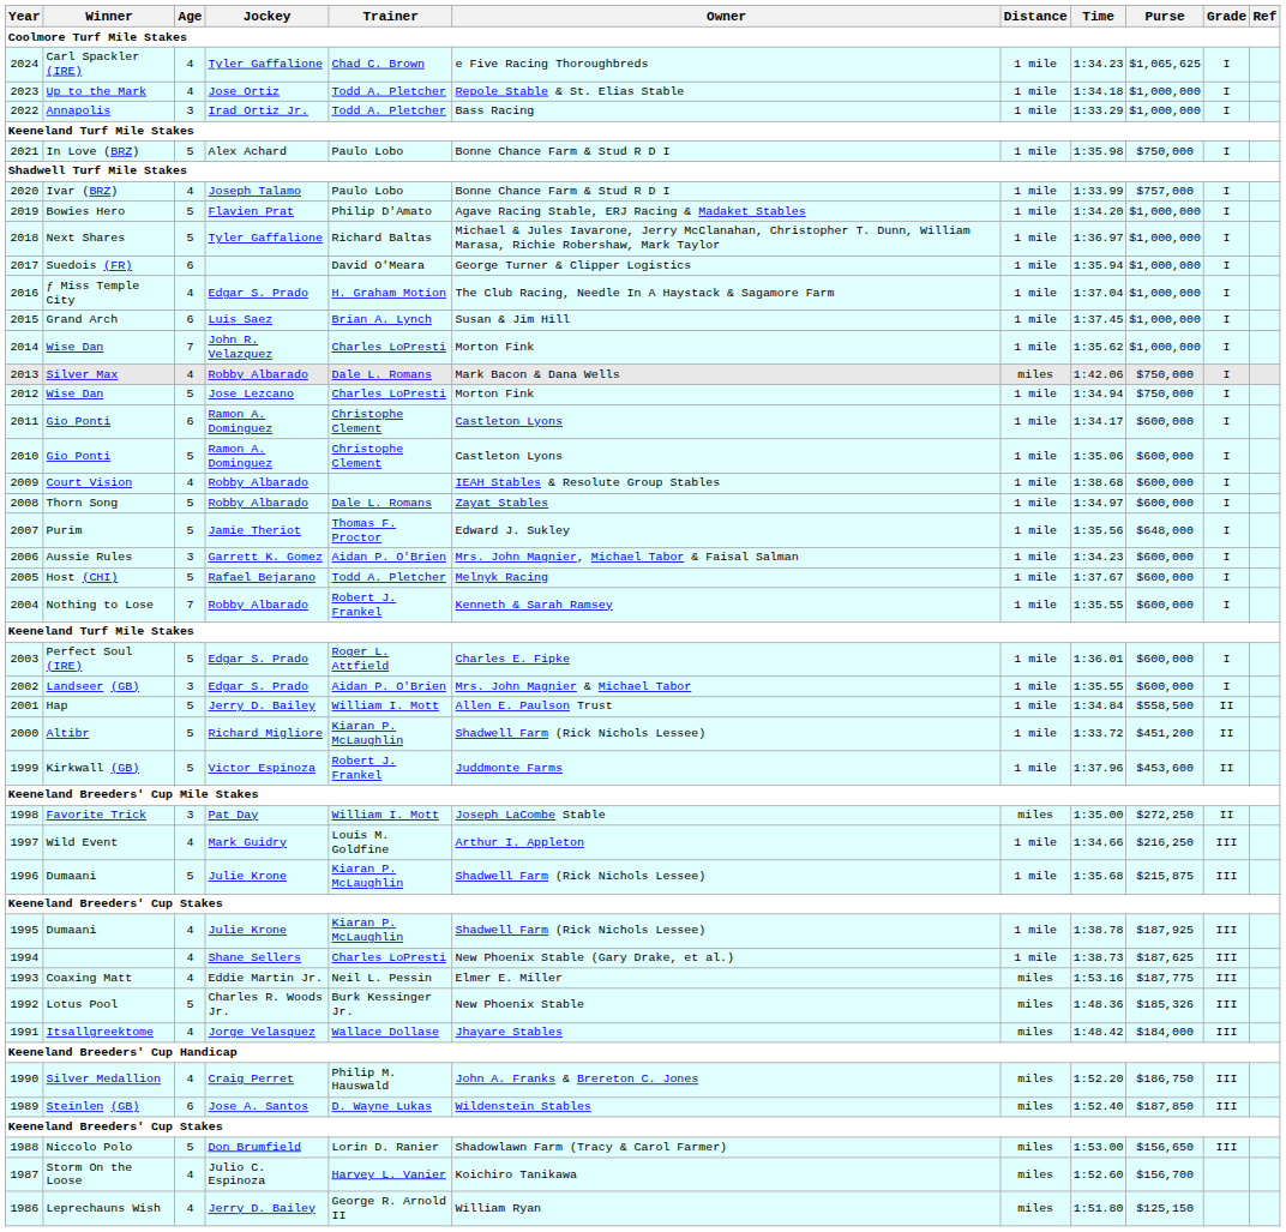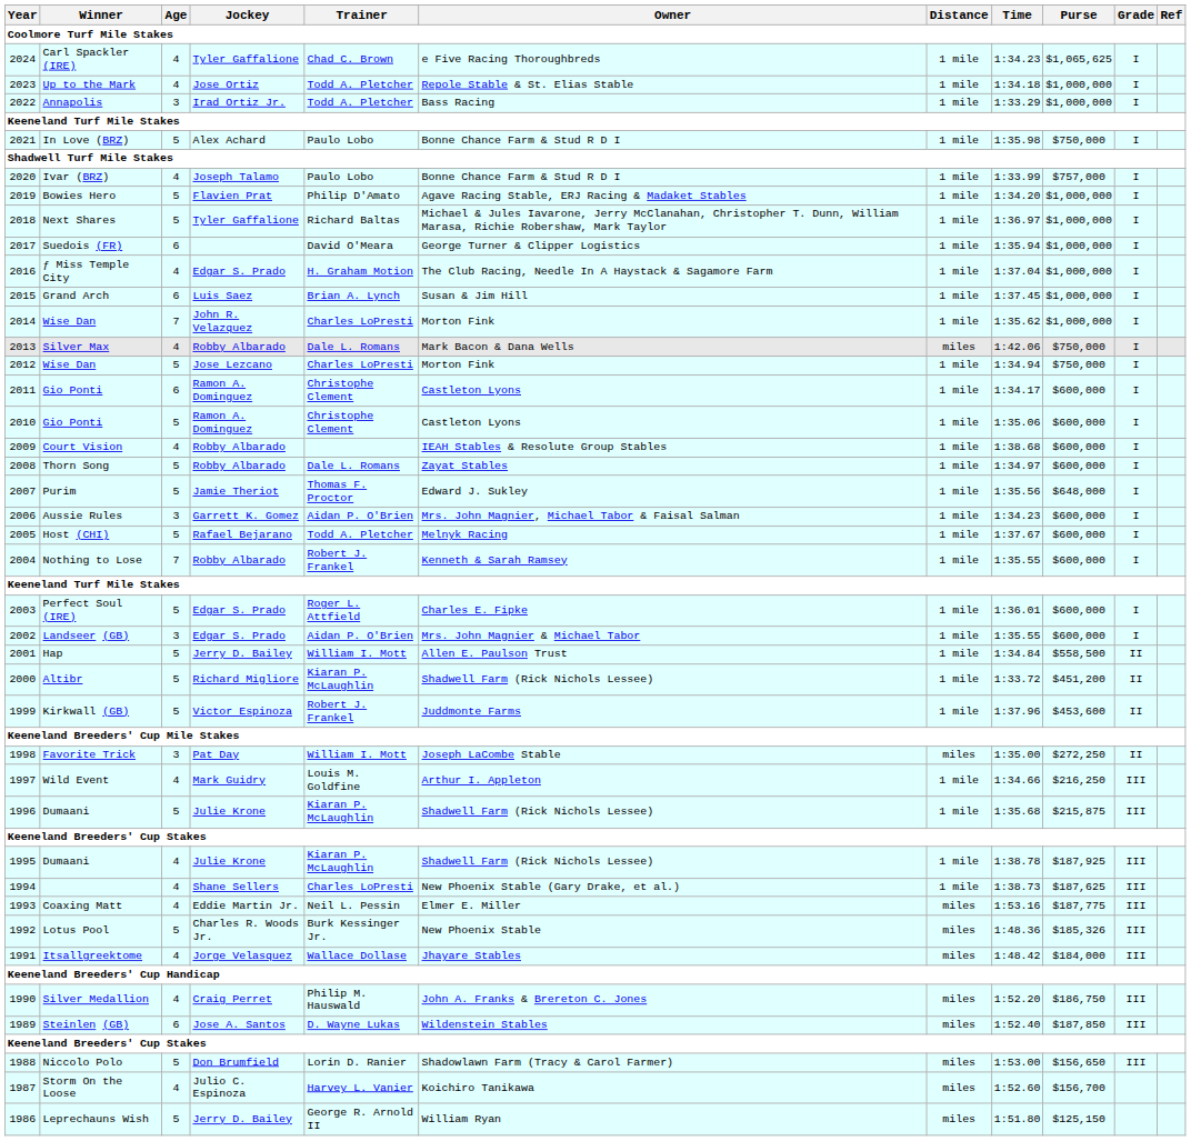 <table class="wikitable sortable">
 <tr>
 <th>Year</th>
 <th>Winner</th>
 <th>Age</th>
 <th>Jockey</th>
 <th>Trainer</th>
 <th>Owner</th>
 <th>Distance</th>
 <th>Time</th>
 <th>Purse</th>
 <th>Grade</th>
 <th>Ref</th>
 </tr>
 <tr style="font-size:90%; background-color:white">
 <td align="left" colspan=11><strong>Coolmore Turf Mile Stakes</strong></td>
 </tr>
 <tr style="font-size:90%; background-color:lightcyan">
 <td align=center>2024</td>
 <td>Carl Spackler <a href='#'>(IRE)</a></td>
 <td align=center>4</td>
 <td><a href='#'>Tyler Gaffalione</a></td>
 <td><a href='#'>Chad C. Brown</a></td>
 <td>e Five Racing Thoroughbreds</td>
 <td align=center>1 mile</td>
 <td align=center>1:34.23</td>
 <td align=center>$1,065,625</td>
 <td align=center>I</td>
 <td></td>
 </tr>
 <tr style="font-size:90%; background-color:lightcyan">
 <td align=center>2023</td>
 <td><a href='#'>Up to the Mark</a></td>
 <td align=center>4</td>
 <td><a href='#'>Jose Ortiz</a></td>
 <td><a href='#'>Todd A. Pletcher</a></td>
 <td><a href='#'>Repole Stable</a> & St. Elias Stable</td>
 <td align=center>1 mile</td>
 <td align=center>1:34.18</td>
 <td align=center>$1,000,000</td>
 <td align=center>I</td>
 <td></td>
 </tr>
 <tr style="font-size:90%; background-color:lightcyan">
 <td align=center>2022</td>
 <td><a href='#'>Annapolis</a></td>
 <td align=center>3</td>
 <td><a href='#'>Irad Ortiz Jr.</a></td>
 <td><a href='#'>Todd A. Pletcher</a></td>
 <td>Bass Racing</td>
 <td align=center>1 mile</td>
 <td align=center>1:33.29</td>
 <td align=center>$1,000,000</td>
 <td align=center>I</td>
 <td></td>
 </tr>
 <tr style="font-size:90%; background-color:white">
 <td align="left" colspan=11><strong>Keeneland Turf Mile Stakes</strong></td>
 </tr>
 <tr style="font-size:90%; background-color:lightcyan">
 <td align=center>2021</td>
 <td>In Love (<a href='#'>BRZ</a>)</td>
 <td align=center>5</td>
 <td>Alex Achard</td>
 <td>Paulo Lobo</td>
 <td>Bonne Chance Farm & Stud R D I</td>
 <td align=center>1 mile</td>
 <td align=center>1:35.98</td>
 <td align=center>$750,000</td>
 <td align=center>I</td>
 <td></td>
 </tr>
 <tr style="font-size:90%; background-color:white">
 <td align="left" colspan=11><strong>Shadwell Turf Mile Stakes</strong></td>
 </tr>
 <tr style="font-size:90%; background-color:lightcyan">
 <td align=center>2020</td>
 <td>Ivar (<a href='#'>BRZ</a>)</td>
 <td align=center>4</td>
 <td><a href='#'>Joseph Talamo</a></td>
 <td>Paulo Lobo</td>
 <td>Bonne Chance Farm & Stud R D I</td>
 <td align=center>1 mile</td>
 <td align=center>1:33.99</td>
 <td align=center>$757,000</td>
 <td align=center>I</td>
 <td></td>
 </tr>
 <tr style="font-size:90%; background-color:lightcyan">
 <td align=center>2019</td>
 <td>Bowies Hero</td>
 <td align=center>5</td>
 <td><a href='#'>Flavien Prat</a></td>
 <td>Philip D'Amato</td>
 <td>Agave Racing Stable, ERJ Racing & <a href='#'>Madaket Stables</a></td>
 <td align=center>1 mile</td>
 <td align=center>1:34.20</td>
 <td align=center>$1,000,000</td>
 <td align=center>I</td>
 <td></td>
 </tr>
 <tr style="font-size:90%; background-color:lightcyan">
 <td align=center>2018</td>
 <td>Next Shares</td>
 <td align=center>5</td>
 <td><a href='#'>Tyler Gaffalione</a></td>
 <td>Richard Baltas</td>
 <td>Michael & Jules Iavarone, Jerry McClanahan, Christopher T. Dunn, William Marasa, Richie Robershaw, Mark Taylor</td>
 <td align=center>1 mile</td>
 <td align=center>1:36.97</td>
 <td align=center>$1,000,000</td>
 <td align=center>I</td>
 <td></td>
 </tr>
 <tr style="font-size:90%; background-color:lightcyan">
 <td align=center>2017</td>
 <td>Suedois <a href='#'>(FR)</a></td>
 <td align=center>6</td>
 <td></td>
 <td>David O'Meara</td>
 <td>George Turner & Clipper Logistics</td>
 <td align=center>1 mile</td>
 <td align=center>1:35.94</td>
 <td align=center>$1,000,000</td>
 <td align=center>I</td>
 <td></td>
 </tr>
 <tr style="font-size:90%; background-color:lightcyan">
 <td align=center>2016</td>
 <td>ƒ Miss Temple City</td>
 <td align=center>4</td>
 <td><a href='#'>Edgar S. Prado</a></td>
 <td><a href='#'>H. Graham Motion</a></td>
 <td>The Club Racing, Needle In A Haystack & Sagamore Farm</td>
 <td align=center>1 mile</td>
 <td align=center>1:37.04</td>
 <td align=center>$1,000,000</td>
 <td align=center>I</td>
 <td></td>
 </tr>
 <tr style="font-size:90%; background-color:lightcyan">
 <td align=center>2015</td>
 <td>Grand Arch</td>
 <td align=center>6</td>
 <td><a href='#'>Luis Saez</a></td>
 <td><a href='#'>Brian A. Lynch</a></td>
 <td>Susan & Jim Hill</td>
 <td align=center>1 mile</td>
 <td align=center>1:37.45</td>
 <td align=center>$1,000,000</td>
 <td align=center>I</td>
 <td></td>
 </tr>
 <tr style="font-size:90%; background-color:lightcyan">
 <td align=center>2014</td>
 <td><a href='#'>Wise Dan</a></td>
 <td align=center>7</td>
 <td><a href='#'>John R. Velazquez</a></td>
 <td><a href='#'>Charles LoPresti</a></td>
 <td>Morton Fink</td>
 <td align=center>1 mile</td>
 <td align=center>1:35.62</td>
 <td align=center>$1,000,000</td>
 <td align=center>I</td>
 <td></td>
 </tr>
 <tr style="font-size:90%; background-color:#E8E8E8">
 <td align=center>2013</td>
 <td><a href='#'>Silver Max</a></td>
 <td align=center>4</td>
 <td><a href='#'>Robby Albarado</a></td>
 <td><a href='#'>Dale L. Romans</a></td>
 <td>Mark Bacon & Dana Wells</td>
 <td align=center> miles</td>
 <td align=center>1:42.06</td>
 <td align=center>$750,000</td>
 <td align=center>I</td>
 <td></td>
 </tr>
 <tr style="font-size:90%; background-color:lightcyan">
 <td align=center>2012</td>
 <td><a href='#'>Wise Dan</a></td>
 <td align=center>5</td>
 <td><a href='#'>Jose Lezcano</a></td>
 <td><a href='#'>Charles LoPresti</a></td>
 <td>Morton Fink</td>
 <td align=center>1 mile</td>
 <td align=center>1:34.94</td>
 <td align=center>$750,000</td>
 <td align=center>I</td>
 <td></td>
 </tr>
 <tr style="font-size:90%; background-color:lightcyan">
 <td align=center>2011</td>
 <td><a href='#'>Gio Ponti</a></td>
 <td align=center>6</td>
 <td><a href='#'>Ramon A. Dominguez</a></td>
 <td><a href='#'>Christophe Clement</a></td>
 <td><a href='#'>Castleton Lyons</a></td>
 <td align=center>1 mile</td>
 <td align=center>1:34.17</td>
 <td align=center>$600,000</td>
 <td align=center>I</td>
 <td></td>
 </tr>
 <tr style="font-size:90%; background-color:lightcyan">
 <td align=center>2010</td>
 <td><a href='#'>Gio Ponti</a></td>
 <td align=center>5</td>
 <td><a href='#'>Ramon A. Dominguez</a></td>
 <td><a href='#'>Christophe Clement</a></td>
 <td>Castleton Lyons</td>
 <td align=center>1 mile</td>
 <td align=center>1:35.06</td>
 <td align=center>$600,000</td>
 <td align=center>I</td>
 <td></td>
 </tr>
 <tr style="font-size:90%; background-color:lightcyan">
 <td align=center>2009</td>
 <td><a href='#'>Court Vision</a></td>
 <td align=center>4</td>
 <td><a href='#'>Robby Albarado</a></td>
 <td></td>
 <td><a href='#'>IEAH Stables</a> & Resolute Group Stables</td>
 <td align=center>1 mile</td>
 <td align=center>1:38.68</td>
 <td align=center>$600,000</td>
 <td align=center>I</td>
 <td></td>
 </tr>
 <tr style="font-size:90%; background-color:lightcyan">
 <td align=center>2008</td>
 <td>Thorn Song</td>
 <td align=center>5</td>
 <td><a href='#'>Robby Albarado</a></td>
 <td><a href='#'>Dale L. Romans</a></td>
 <td><a href='#'>Zayat Stables</a></td>
 <td align=center>1 mile</td>
 <td align=center>1:34.97</td>
 <td align=center>$600,000</td>
 <td align=center>I</td>
 <td></td>
 </tr>
 <tr style="font-size:90%; background-color:lightcyan">
 <td align=center>2007</td>
 <td>Purim</td>
 <td align=center>5</td>
 <td><a href='#'>Jamie Theriot</a></td>
 <td><a href='#'>Thomas F. Proctor</a></td>
 <td>Edward J. Sukley</td>
 <td align=center>1 mile</td>
 <td align=center>1:35.56</td>
 <td align=center>$648,000</td>
 <td align=center>I</td>
 <td></td>
 </tr>
 <tr style="font-size:90%; background-color:lightcyan">
 <td align=center>2006</td>
 <td>Aussie Rules</td>
 <td align=center>3</td>
 <td><a href='#'>Garrett K. Gomez</a></td>
 <td><a href='#'>Aidan P. O'Brien</a></td>
 <td><a href='#'>Mrs. John Magnier</a>, <a href='#'>Michael Tabor</a> & Faisal Salman</td>
 <td align=center>1 mile</td>
 <td align=center>1:34.23</td>
 <td align=center>$600,000</td>
 <td align=center>I</td>
 <td></td>
 </tr>
 <tr style="font-size:90%; background-color:lightcyan">
 <td align=center>2005</td>
 <td>Host <a href='#'>(CHI)</a></td>
 <td align=center>5</td>
 <td><a href='#'>Rafael Bejarano</a></td>
 <td><a href='#'>Todd A. Pletcher</a></td>
 <td><a href='#'>Melnyk Racing</a></td>
 <td align=center>1 mile</td>
 <td align=center>1:37.67</td>
 <td align=center>$600,000</td>
 <td align=center>I</td>
 <td></td>
 </tr>
 <tr style="font-size:90%; background-color:lightcyan">
 <td align=center>2004</td>
 <td>Nothing to Lose</td>
 <td align=center>7</td>
 <td><a href='#'>Robby Albarado</a></td>
 <td><a href='#'>Robert J. Frankel</a></td>
 <td><a href='#'>Kenneth & Sarah Ramsey</a></td>
 <td align=center>1 mile</td>
 <td align=center>1:35.55</td>
 <td align=center>$600,000</td>
 <td align=center>I</td>
 <td></td>
 </tr>
 <tr style="font-size:90%; background-color:white">
 <td align="left" colspan=11><strong>Keeneland Turf Mile Stakes</strong></td>
 </tr>
 <tr style="font-size:90%; background-color:lightcyan">
 <td align=center>2003</td>
 <td>Perfect Soul <a href='#'>(IRE)</a></td>
 <td align=center>5</td>
 <td><a href='#'>Edgar S. Prado</a></td>
 <td><a href='#'>Roger L. Attfield</a></td>
 <td><a href='#'>Charles E. Fipke</a></td>
 <td align=center>1 mile</td>
 <td align=center>1:36.01</td>
 <td align=center>$600,000</td>
 <td align=center>I</td>
 <td></td>
 </tr>
 <tr style="font-size:90%; background-color:lightcyan">
 <td align=center>2002</td>
 <td><a href='#'>Landseer</a> <a href='#'>(GB)</a></td>
 <td align=center>3</td>
 <td><a href='#'>Edgar S. Prado</a></td>
 <td><a href='#'>Aidan P. O'Brien</a></td>
 <td><a href='#'>Mrs. John Magnier</a> & <a href='#'>Michael Tabor</a></td>
 <td align=center>1 mile</td>
 <td align=center>1:35.55</td>
 <td align=center>$600,000</td>
 <td align=center>I</td>
 <td></td>
 </tr>
 <tr style="font-size:90%; background-color:lightcyan">
 <td align=center>2001</td>
 <td>Hap</td>
 <td align=center>5</td>
 <td><a href='#'>Jerry D. Bailey</a></td>
 <td><a href='#'>William I. Mott</a></td>
 <td><a href='#'>Allen E. Paulson</a> Trust</td>
 <td align=center>1 mile</td>
 <td align=center>1:34.84</td>
 <td align=center>$558,500</td>
 <td align=center>II</td>
 <td></td>
 </tr>
 <tr style="font-size:90%; background-color:lightcyan">
 <td align=center>2000</td>
 <td><a href='#'>Altibr</a></td>
 <td align=center>5</td>
 <td><a href='#'>Richard Migliore</a></td>
 <td><a href='#'>Kiaran P. McLaughlin</a></td>
 <td><a href='#'>Shadwell Farm</a> (Rick Nichols Lessee)</td>
 <td align=center>1 mile</td>
 <td align=center>1:33.72</td>
 <td align=center>$451,200</td>
 <td align=center>II</td>
 <td></td>
 </tr>
 <tr style="font-size:90%; background-color:lightcyan">
 <td align=center>1999</td>
 <td>Kirkwall <a href='#'>(GB)</a></td>
 <td align=center>5</td>
 <td><a href='#'>Victor Espinoza</a></td>
 <td><a href='#'>Robert J. Frankel</a></td>
 <td><a href='#'>Juddmonte Farms</a></td>
 <td align=center>1 mile</td>
 <td align=center>1:37.96</td>
 <td align=center>$453,600</td>
 <td align=center>II</td>
 <td></td>
 </tr>
 <tr style="font-size:90%; background-color:white">
 <td align="left" colspan=11><strong>Keeneland Breeders' Cup Mile Stakes</strong></td>
 </tr>
 <tr style="font-size:90%; background-color:lightcyan">
 <td align=center>1998</td>
 <td><a href='#'>Favorite Trick</a></td>
 <td align=center>3</td>
 <td><a href='#'>Pat Day</a></td>
 <td><a href='#'>William I. Mott</a></td>
 <td><a href='#'>Joseph LaCombe</a> Stable</td>
 <td align=center> miles</td>
 <td align=center>1:35.00</td>
 <td align=center>$272,250</td>
 <td align=center>II</td>
 <td></td>
 </tr>
 <tr style="font-size:90%; background-color:lightcyan">
 <td align=center>1997</td>
 <td>Wild Event</td>
 <td align=center>4</td>
 <td><a href='#'>Mark Guidry</a></td>
 <td>Louis M. Goldfine</td>
 <td><a href='#'>Arthur I. Appleton</a></td>
 <td align=center>1 mile</td>
 <td align=center>1:34.66</td>
 <td align=center>$216,250</td>
 <td align=center>III</td>
 <td></td>
 </tr>
 <tr style="font-size:90%; background-color:lightcyan">
 <td align=center>1996</td>
 <td>Dumaani</td>
 <td align=center>5</td>
 <td><a href='#'>Julie Krone</a></td>
 <td><a href='#'>Kiaran P. McLaughlin</a></td>
 <td><a href='#'>Shadwell Farm</a> (Rick Nichols Lessee)</td>
 <td align=center>1 mile</td>
 <td align=center>1:35.68</td>
 <td align=center>$215,875</td>
 <td align=center>III</td>
 <td></td>
 </tr>
 <tr style="font-size:90%; background-color:white">
 <td align="left" colspan=11><strong>Keeneland Breeders' Cup Stakes</strong></td>
 </tr>
 <tr style="font-size:90%; background-color:lightcyan">
 <td align=center>1995</td>
 <td>Dumaani</td>
 <td align=center>4</td>
 <td><a href='#'>Julie Krone</a></td>
 <td><a href='#'>Kiaran P. McLaughlin</a></td>
 <td><a href='#'>Shadwell Farm</a> (Rick Nichols Lessee)</td>
 <td align=center>1 mile</td>
 <td align=center>1:38.78</td>
 <td align=center>$187,925</td>
 <td align=center>III</td>
 <td></td>
 </tr>
 <tr style="font-size:90%; background-color:lightcyan">
 <td align=center>1994</td>
 <td></td>
 <td align=center>4</td>
 <td><a href='#'>Shane Sellers</a></td>
 <td><a href='#'>Charles LoPresti</a></td>
 <td>New Phoenix Stable (Gary Drake, et al.)</td>
 <td align=center>1 mile</td>
 <td align=center>1:38.73</td>
 <td align=center>$187,625</td>
 <td align=center>III</td>
 <td></td>
 </tr>
 <tr style="font-size:90%; background-color:lightcyan">
 <td align=center>1993</td>
 <td>Coaxing Matt</td>
 <td align=center>4</td>
 <td>Eddie Martin Jr.</td>
 <td>Neil L. Pessin</td>
 <td>Elmer E. Miller</td>
 <td align=center> miles</td>
 <td align=center>1:53.16</td>
 <td align=center>$187,775</td>
 <td align=center>III</td>
 <td></td>
 </tr>
 <tr style="font-size:90%; background-color:lightcyan">
 <td align=center>1992</td>
 <td>Lotus Pool</td>
 <td align=center>5</td>
 <td>Charles R. Woods Jr.</td>
 <td>Burk Kessinger Jr.</td>
 <td>New Phoenix Stable</td>
 <td align=center> miles</td>
 <td align=center>1:48.36</td>
 <td align=center>$185,326</td>
 <td align=center>III</td>
 <td></td>
 </tr>
 <tr style="font-size:90%; background-color:lightcyan">
 <td align=center>1991</td>
 <td><a href='#'>Itsallgreektome</a></td>
 <td align=center>4</td>
 <td><a href='#'>Jorge Velasquez</a></td>
 <td><a href='#'>Wallace Dollase</a></td>
 <td><a href='#'>Jhayare Stables</a></td>
 <td align=center> miles</td>
 <td align=center>1:48.42</td>
 <td align=center>$184,000</td>
 <td align=center>III</td>
 <td></td>
 </tr>
 <tr style="font-size:90%; background-color:white">
 <td align="left" colspan=11><strong>Keeneland Breeders' Cup Handicap</strong></td>
 </tr>
 <tr style="font-size:90%; background-color:lightcyan">
 <td align=center>1990</td>
 <td><a href='#'>Silver Medallion</a></td>
 <td align=center>4</td>
 <td><a href='#'>Craig Perret</a></td>
 <td>Philip M. Hauswald</td>
 <td><a href='#'>John A. Franks</a> & <a href='#'>Brereton C. Jones</a></td>
 <td align=center> miles</td>
 <td align=center>1:52.20</td>
 <td align=center>$186,750</td>
 <td align=center>III</td>
 <td></td>
 </tr>
 <tr style="font-size:90%; background-color:lightcyan">
 <td align=center>1989</td>
 <td><a href='#'>Steinlen</a>  <a href='#'>(GB)</a></td>
 <td align=center>6</td>
 <td><a href='#'>Jose A. Santos</a></td>
 <td><a href='#'>D. Wayne Lukas</a></td>
 <td><a href='#'>Wildenstein Stables</a></td>
 <td align=center> miles</td>
 <td align=center>1:52.40</td>
 <td align=center>$187,850</td>
 <td align=center>III</td>
 <td></td>
 </tr>
 <tr style="font-size:90%; background-color:white">
 <td align="left" colspan=11><strong>Keeneland Breeders' Cup Stakes</strong></td>
 </tr>
 <tr style="font-size:90%; background-color:lightcyan">
 <td align=center>1988</td>
 <td>Niccolo Polo</td>
 <td align=center>5</td>
 <td><a href='#'>Don Brumfield</a></td>
 <td>Lorin D. Ranier</td>
 <td>Shadowlawn Farm (Tracy & Carol Farmer)</td>
 <td align=center> miles</td>
 <td align=center>1:53.00</td>
 <td align=center>$156,650</td>
 <td align=center>III</td>
 <td></td>
 </tr>
 <tr style="font-size:90%; background-color:lightcyan">
 <td align=center>1987</td>
 <td>Storm On the Loose</td>
 <td align=center>4</td>
 <td>Julio C. Espinoza</td>
 <td><a href='#'>Harvey L. Vanier</a></td>
 <td>Koichiro Tanikawa</td>
 <td align=center> miles</td>
 <td align=center>1:52.60</td>
 <td align=center>$156,700</td>
 <td align=center></td>
 <td></td>
 </tr>
 <tr style="font-size:90%; background-color:lightcyan">
 <td align=center>1986</td>
 <td>Leprechauns Wish</td>
-<td align=center>4</td>
+<td align=center>5</td>
 <td><a href='#'>Jerry D. Bailey</a></td>
 <td>George R. Arnold II</td>
 <td>William Ryan</td>
 <td align=center> miles</td>
 <td align=center>1:51.80</td>
 <td align=center>$125,150</td>
 <td align=center></td>
 <td></td>
 </tr>
 </table>
